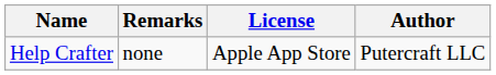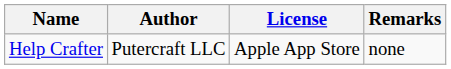 <table class="wikitable sortable">
 <tr>
 <th>Name</th>
+<th>Author</th>
+<th><a href='#'>License</a></th>
 <th>Remarks</th>
-<th><a href='#'>License</a></th>
-<th>Author</th>
 </tr>
 <tr>
 <td><a href='#'>Help Crafter</a></td>
+<td>Putercraft LLC</td>
+<td>Apple App Store</td>
 <td>none</td>
-<td>Apple App Store</td>
-<td>Putercraft LLC</td>
 </tr>
 </table>
